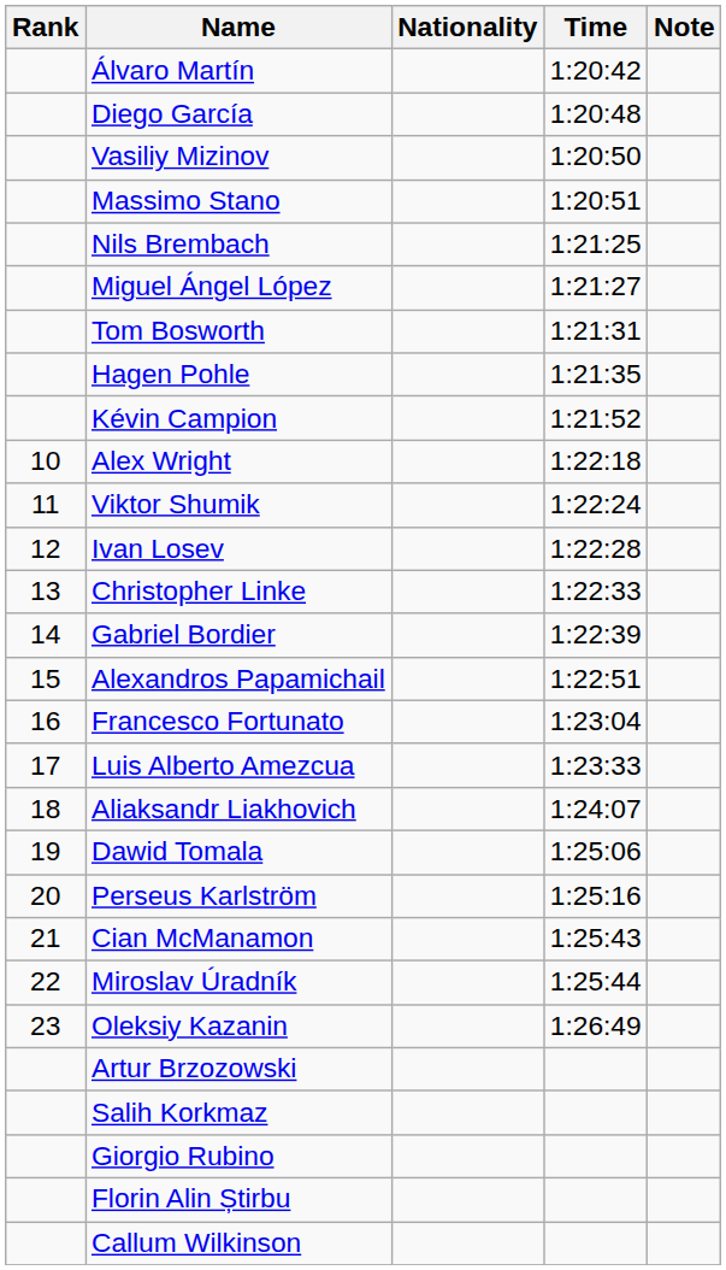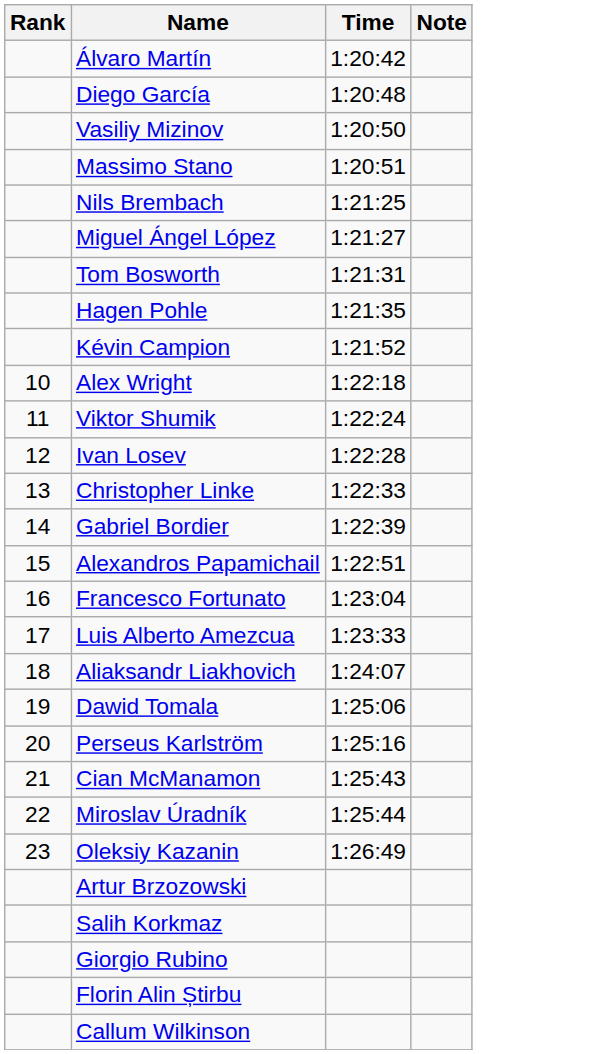 <table class="wikitable sortable" style="text-align:center">
 <tr>
 <th>Rank</th>
 <th>Name</th>
-<th>Nationality</th>
 <th>Time</th>
 <th>Note</th>
 </tr>
 <tr>
 <td></td>
 <td align=left><a href='#'>Álvaro Martín</a></td>
-<td align=left></td>
 <td>1:20:42</td>
 <td></td>
 </tr>
 <tr>
 <td></td>
 <td align=left><a href='#'>Diego García</a></td>
-<td align=left></td>
 <td>1:20:48</td>
 <td></td>
 </tr>
 <tr>
 <td></td>
 <td align=left><a href='#'>Vasiliy Mizinov</a></td>
-<td align=left></td>
 <td>1:20:50</td>
 <td></td>
 </tr>
 <tr>
 <td></td>
 <td align=left><a href='#'>Massimo Stano</a></td>
-<td align=left></td>
 <td>1:20:51</td>
 <td></td>
 </tr>
 <tr>
 <td></td>
 <td align=left><a href='#'>Nils Brembach</a></td>
-<td align=left></td>
 <td>1:21:25</td>
 <td></td>
 </tr>
 <tr>
 <td></td>
 <td align=left><a href='#'>Miguel Ángel López</a></td>
-<td align=left></td>
 <td>1:21:27</td>
 <td></td>
 </tr>
 <tr>
 <td></td>
 <td align=left><a href='#'>Tom Bosworth</a></td>
-<td align=left></td>
 <td>1:21:31</td>
 <td></td>
 </tr>
 <tr>
 <td></td>
 <td align=left><a href='#'>Hagen Pohle</a></td>
-<td align=left></td>
 <td>1:21:35</td>
 <td></td>
 </tr>
 <tr>
 <td></td>
 <td align=left><a href='#'>Kévin Campion</a></td>
-<td align=left></td>
 <td>1:21:52</td>
 <td></td>
 </tr>
 <tr>
 <td>10</td>
 <td align=left><a href='#'>Alex Wright</a></td>
-<td align=left></td>
 <td>1:22:18</td>
 <td></td>
 </tr>
 <tr>
 <td>11</td>
 <td align=left><a href='#'>Viktor Shumik</a></td>
-<td align=left></td>
 <td>1:22:24</td>
 <td></td>
 </tr>
 <tr>
 <td>12</td>
 <td align=left><a href='#'>Ivan Losev</a></td>
-<td align=left></td>
 <td>1:22:28</td>
 <td></td>
 </tr>
 <tr>
 <td>13</td>
 <td align=left><a href='#'>Christopher Linke</a></td>
-<td align=left></td>
 <td>1:22:33</td>
 <td></td>
 </tr>
 <tr>
 <td>14</td>
 <td align=left><a href='#'>Gabriel Bordier</a></td>
-<td align=left></td>
 <td>1:22:39</td>
 <td></td>
 </tr>
 <tr>
 <td>15</td>
 <td align=left><a href='#'>Alexandros Papamichail</a></td>
-<td align=left></td>
 <td>1:22:51</td>
 <td></td>
 </tr>
 <tr>
 <td>16</td>
 <td align=left><a href='#'>Francesco Fortunato</a></td>
-<td align=left></td>
 <td>1:23:04</td>
 <td></td>
 </tr>
 <tr>
 <td>17</td>
 <td align=left><a href='#'>Luis Alberto Amezcua</a></td>
-<td align=left></td>
 <td>1:23:33</td>
 <td></td>
 </tr>
 <tr>
 <td>18</td>
 <td align=left><a href='#'>Aliaksandr Liakhovich</a></td>
-<td align=left></td>
 <td>1:24:07</td>
 <td></td>
 </tr>
 <tr>
 <td>19</td>
 <td align=left><a href='#'>Dawid Tomala</a></td>
-<td align=left></td>
 <td>1:25:06</td>
 <td></td>
 </tr>
 <tr>
 <td>20</td>
 <td align=left><a href='#'>Perseus Karlström</a></td>
-<td align=left></td>
 <td>1:25:16</td>
 <td></td>
 </tr>
 <tr>
 <td>21</td>
 <td align=left><a href='#'>Cian McManamon</a></td>
-<td align=left></td>
 <td>1:25:43</td>
 <td></td>
 </tr>
 <tr>
 <td>22</td>
 <td align=left><a href='#'>Miroslav Úradník</a></td>
-<td align=left></td>
 <td>1:25:44</td>
 <td></td>
 </tr>
 <tr>
 <td>23</td>
 <td align=left><a href='#'>Oleksiy Kazanin</a></td>
-<td align=left></td>
 <td>1:26:49</td>
 <td></td>
 </tr>
 <tr>
 <td></td>
 <td align=left><a href='#'>Artur Brzozowski</a></td>
-<td align=left></td>
 <td></td>
 <td></td>
 </tr>
 <tr>
 <td></td>
 <td align=left><a href='#'>Salih Korkmaz</a></td>
-<td align=left></td>
 <td></td>
 <td></td>
 </tr>
 <tr>
 <td></td>
 <td align=left><a href='#'>Giorgio Rubino</a></td>
-<td align=left></td>
 <td></td>
 <td></td>
 </tr>
 <tr>
 <td></td>
 <td align=left><a href='#'>Florin Alin Știrbu</a></td>
-<td align=left></td>
 <td></td>
 <td></td>
 </tr>
 <tr>
 <td></td>
 <td align=left><a href='#'>Callum Wilkinson</a></td>
-<td align=left></td>
 <td></td>
 <td></td>
 </tr>
 </table>
